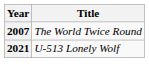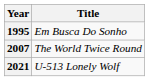 <table class="wikitable">
 <tr>
 <th>Year</th>
 <th>Title</th>
+</tr>
+<tr>
+<th>1995</th>
+<td><em>Em Busca Do Sonho</em></td>
 </tr>
 <tr>
 <th>2007</th>
 <td><em>The World Twice Round</em></td>
 </tr>
 <tr>
 <th>2021</th>
 <td><em>U-513 Lonely Wolf</em></td>
 </tr>
 </table>
